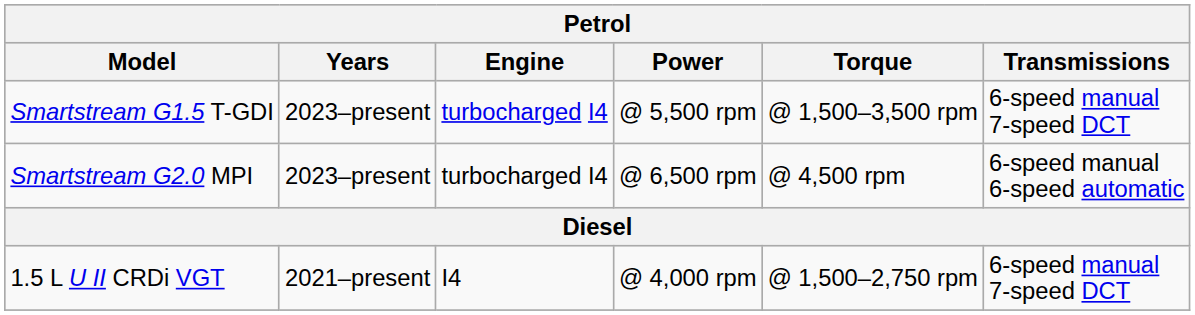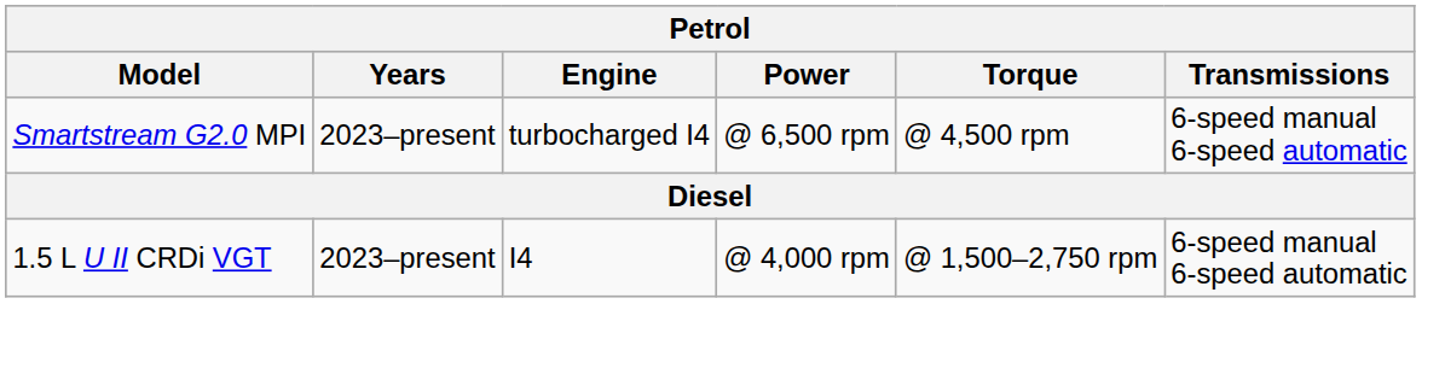 <table class="wikitable" style="text-align:left; font-size:90%;">
 <tr>
 <th colspan="6" style="text-align:center">Petrol</th>
 </tr>
 <tr>
 <th>Model</th>
 <th>Years</th>
 <th>Engine</th>
 <th>Power</th>
 <th>Torque</th>
 <th>Transmissions</th>
-</tr>
-<tr>
-<td><em><a href='#'>Smartstream G1.5</a></em> T-GDI</td>
-<td>2023–present</td>
-<td> <a href='#'>turbocharged</a> <a href='#'>I4</a></td>
-<td> @ 5,500 rpm</td>
-<td> @ 1,500–3,500 rpm</td>
-<td>6-speed <a href='#'>manual</a><br>7-speed <a href='#'>DCT</a></td>
 </tr>
 <tr>
 <td><em><a href='#'>Smartstream G2.0</a></em> MPI</td>
 <td>2023–present</td>
 <td> turbocharged I4</td>
 <td> @ 6,500 rpm</td>
 <td> @ 4,500 rpm</td>
 <td>6-speed manual<br>6-speed <a href='#'>automatic</a></td>
 </tr>
 <tr>
 <th colspan="6" style="text-align:center">Diesel</th>
 </tr>
 <tr>
 <td>1.5 L <em><a href='#'>U II</a></em> CRDi <a href='#'>VGT</a></td>
-<td>2021–present</td>
+<td>2023–present</td>
 <td> I4</td>
 <td> @ 4,000 rpm</td>
 <td> @ 1,500–2,750 rpm</td>
-<td>6-speed <a href='#'>manual</a><br>7-speed <a href='#'>DCT</a></td>
+<td>6-speed manual<br>6-speed automatic</td>
 </tr>
 </table>
